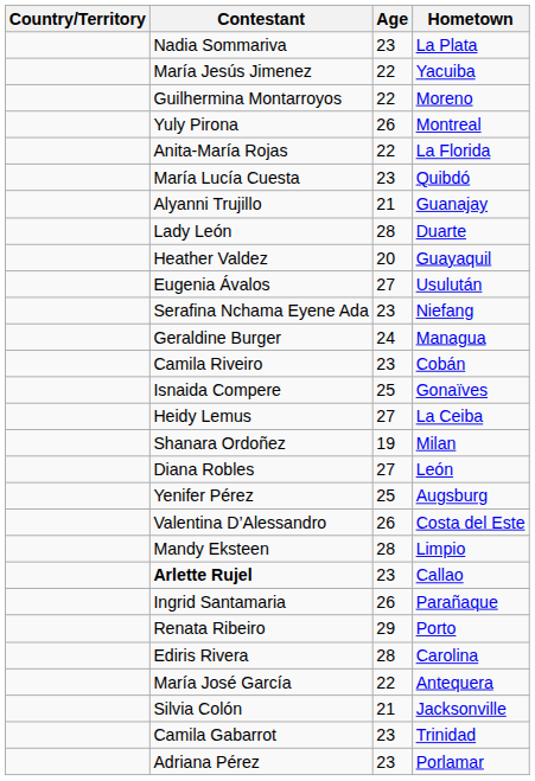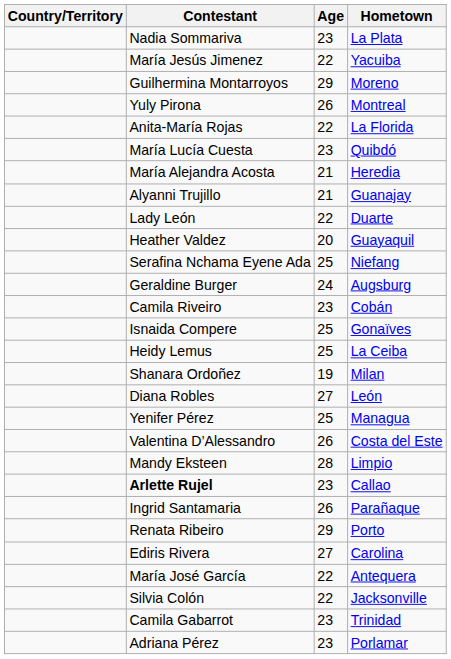 <table class="wikitable sortable" style="font-size: 95%;">
 <tr>
 <th>Country/Territory</th>
 <th>Contestant</th>
 <th>Age</th>
 <th>Hometown</th>
 </tr>
 <tr>
 <td></td>
 <td>Nadia Sommariva</td>
 <td>23</td>
 <td><a href='#'>La Plata</a></td>
 </tr>
 <tr>
 <td></td>
 <td>María Jesús Jimenez</td>
 <td>22</td>
 <td><a href='#'>Yacuiba</a></td>
 </tr>
 <tr>
 <td></td>
 <td>Guilhermina Montarroyos</td>
-<td>22</td>
+<td>29</td>
 <td><a href='#'>Moreno</a></td>
 </tr>
 <tr>
 <td></td>
 <td>Yuly Pirona</td>
 <td>26</td>
 <td><a href='#'>Montreal</a></td>
 </tr>
 <tr>
 <td></td>
 <td>Anita-María Rojas</td>
 <td>22</td>
 <td><a href='#'>La Florida</a></td>
 </tr>
 <tr>
 <td></td>
 <td>María Lucía Cuesta</td>
 <td>23</td>
 <td><a href='#'>Quibdó</a></td>
 </tr>
 <tr>
 <td></td>
+<td>María Alejandra Acosta</td>
+<td>21</td>
+<td><a href='#'>Heredia</a></td>
+</tr>
+<tr>
+<td></td>
 <td>Alyanni Trujillo</td>
 <td>21</td>
 <td><a href='#'>Guanajay</a></td>
 </tr>
 <tr>
 <td></td>
 <td>Lady León</td>
-<td>28</td>
+<td>22</td>
 <td><a href='#'>Duarte</a></td>
 </tr>
 <tr>
 <td></td>
 <td>Heather Valdez</td>
 <td>20</td>
 <td><a href='#'>Guayaquil</a></td>
 </tr>
 <tr>
 <td></td>
-<td>Eugenia Ávalos</td>
-<td>27</td>
-<td><a href='#'>Usulután</a></td>
-</tr>
-<tr>
-<td></td>
 <td>Serafina Nchama Eyene Ada</td>
-<td>23</td>
+<td>25</td>
 <td><a href='#'>Niefang</a></td>
 </tr>
 <tr>
 <td></td>
 <td>Geraldine Burger</td>
 <td>24</td>
-<td><a href='#'>Managua</a></td>
+<td><a href='#'>Augsburg</a></td>
 </tr>
 <tr>
 <td></td>
 <td>Camila Riveiro</td>
 <td>23</td>
 <td><a href='#'>Cobán</a></td>
 </tr>
 <tr>
 <td></td>
 <td>Isnaida Compere</td>
 <td>25</td>
 <td><a href='#'>Gonaïves</a></td>
 </tr>
 <tr>
 <td></td>
 <td>Heidy Lemus</td>
-<td>27</td>
+<td>25</td>
 <td><a href='#'>La Ceiba</a></td>
 </tr>
 <tr>
 <td></td>
 <td>Shanara Ordoñez</td>
 <td>19</td>
 <td><a href='#'>Milan</a></td>
 </tr>
 <tr>
 <td></td>
 <td>Diana Robles</td>
 <td>27</td>
 <td><a href='#'>León</a></td>
 </tr>
 <tr>
 <td></td>
 <td>Yenifer Pérez</td>
 <td>25</td>
-<td><a href='#'>Augsburg</a></td>
+<td><a href='#'>Managua</a></td>
 </tr>
 <tr>
 <td></td>
 <td>Valentina D’Alessandro</td>
 <td>26</td>
 <td><a href='#'>Costa del Este</a></td>
 </tr>
 <tr>
 <td></td>
 <td>Mandy Eksteen</td>
 <td>28</td>
 <td><a href='#'>Limpio</a></td>
 </tr>
 <tr>
 <td><strong></strong></td>
 <td><strong>Arlette Rujel</strong></td>
 <td>23</td>
 <td><a href='#'>Callao</a></td>
 </tr>
 <tr>
 <td></td>
 <td>Ingrid Santamaria</td>
 <td>26</td>
 <td><a href='#'>Parañaque</a></td>
 </tr>
 <tr>
 <td></td>
 <td>Renata Ribeiro</td>
 <td>29</td>
 <td><a href='#'>Porto</a></td>
 </tr>
 <tr>
 <td></td>
 <td>Ediris Rivera</td>
-<td>28</td>
+<td>27</td>
 <td><a href='#'>Carolina</a></td>
 </tr>
 <tr>
 <td></td>
 <td>María José García</td>
 <td>22</td>
 <td><a href='#'>Antequera</a></td>
 </tr>
 <tr>
 <td></td>
 <td>Silvia Colón</td>
-<td>21</td>
+<td>22</td>
 <td><a href='#'>Jacksonville</a></td>
 </tr>
 <tr>
 <td></td>
 <td>Camila Gabarrot</td>
 <td>23</td>
 <td><a href='#'>Trinidad</a></td>
 </tr>
 <tr>
 <td></td>
 <td>Adriana Pérez</td>
 <td>23</td>
 <td><a href='#'>Porlamar</a></td>
 </tr>
 </table>
